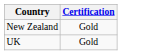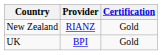 <table class="wikitable" style="text-align:center;">
 <tr>
 <th>Country</th>
+<th>Provider</th>
 <th><a href='#'>Certification</a></th>
 </tr>
 <tr>
 <td style="text-align:left;">New Zealand</td>
+<td><a href='#'>RIANZ</a></td>
 <td>Gold</td>
 </tr>
 <tr>
 <td style="text-align:left;">UK</td>
+<td><a href='#'>BPI</a></td>
 <td>Gold</td>
 </tr>
 </table>
